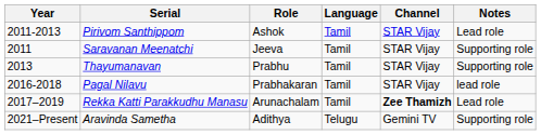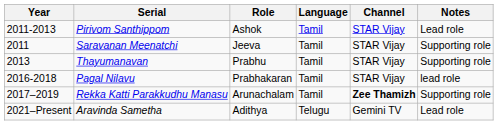 <table class="wikitable sortable">
 <tr>
 <th>Year</th>
 <th>Serial</th>
 <th>Role</th>
 <th>Language</th>
 <th>Channel</th>
 <th>Notes</th>
 </tr>
 <tr>
 <td>2011-2013</td>
 <td><em><a href='#'>Pirivom Santhippom</a></em></td>
 <td>Ashok</td>
 <td><a href='#'>Tamil</a></td>
 <td><a href='#'>STAR Vijay</a></td>
 <td>Lead role</td>
 </tr>
 <tr>
 <td>2011</td>
 <td><em><a href='#'>Saravanan Meenatchi</a></em></td>
 <td>Jeeva</td>
 <td>Tamil</td>
 <td>STAR Vijay</td>
 <td>Supporting role</td>
 </tr>
 <tr>
 <td>2013</td>
 <td><em><a href='#'>Thayumanavan</a></em></td>
 <td>Prabhu</td>
 <td>Tamil</td>
 <td>STAR Vijay</td>
 <td>Supporting role</td>
 </tr>
 <tr>
 <td>2016-2018</td>
 <td><em><a href='#'>Pagal Nilavu</a></em></td>
 <td>Prabhakaran</td>
 <td>Tamil</td>
 <td>STAR Vijay</td>
 <td>lead role</td>
 </tr>
 <tr>
 <td>2017–2019</td>
 <td><em><a href='#'>Rekka Katti Parakkudhu Manasu</a></em></td>
 <td>Arunachalam</td>
 <td>Tamil</td>
 <td><strong>Zee Thamizh</strong></td>
-<td>Lead role</td>
+<td>Supporting role</td>
 </tr>
 <tr>
 <td>2021–Present</td>
 <td><em>Aravinda Sametha</em></td>
 <td>Adithya</td>
 <td>Telugu</td>
 <td>Gemini TV</td>
-<td>Supporting role</td>
+<td>Lead role</td>
 </tr>
 </table>
